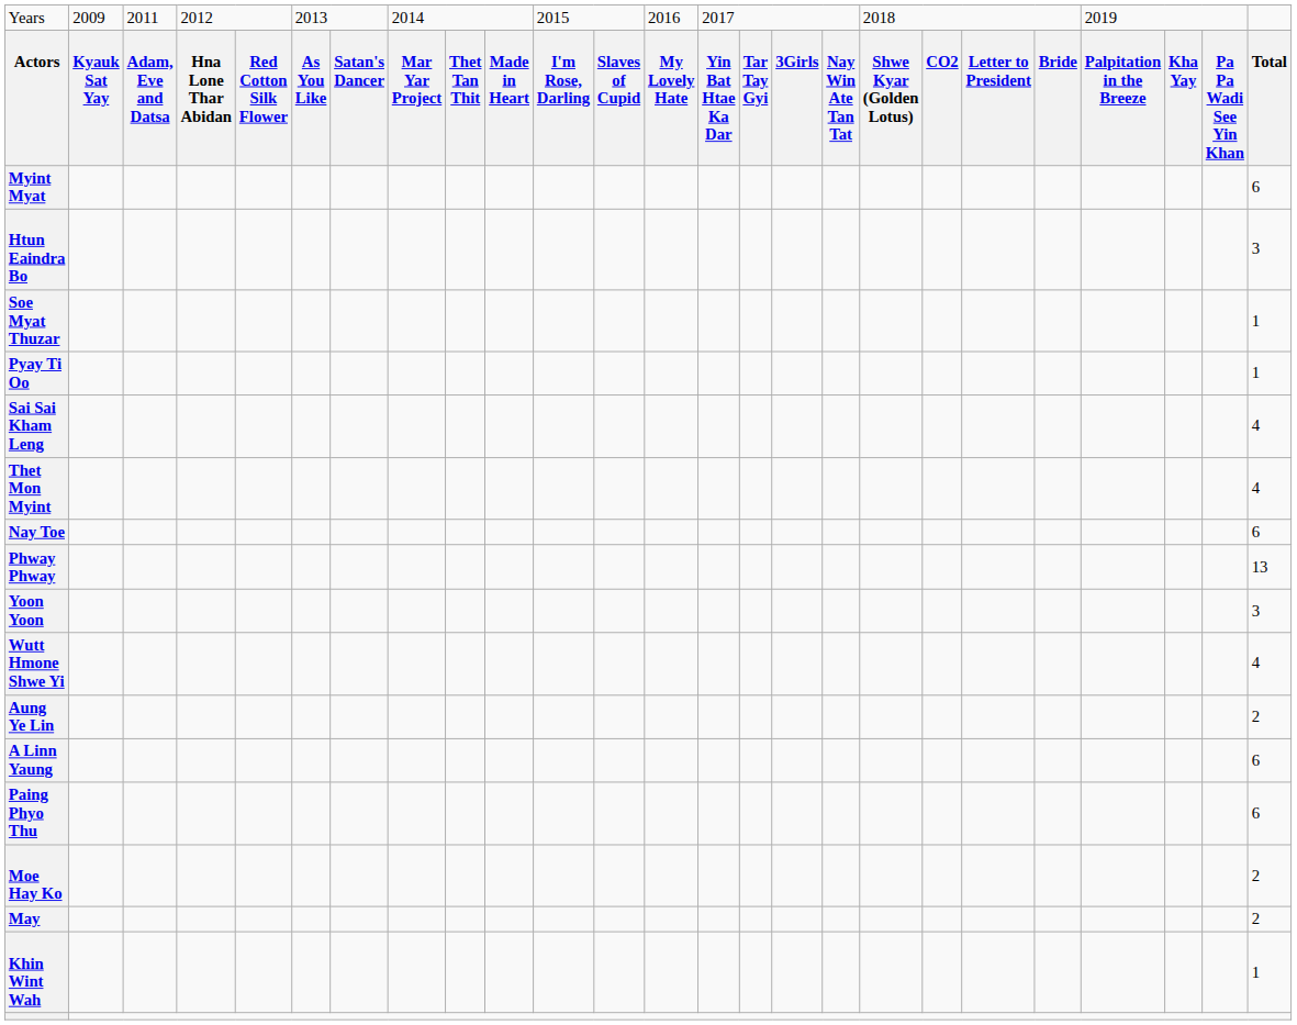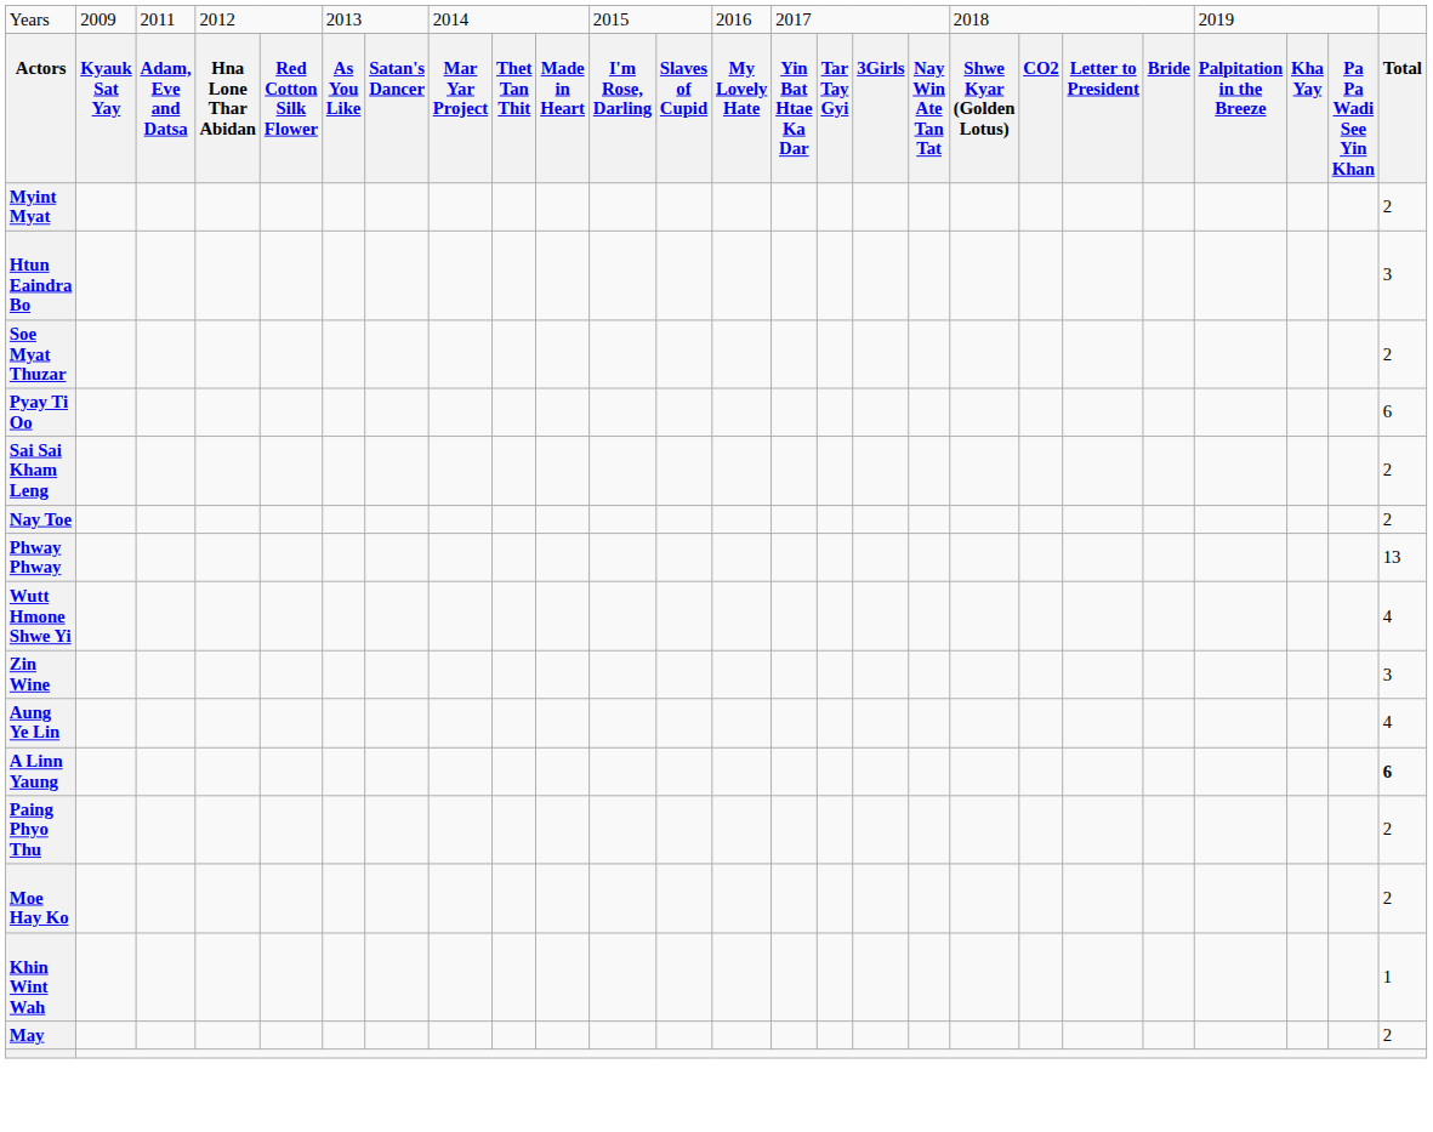 <table class="wikitable sortable mw-collapsible mw-collapsed">
 <tr>
 <td>Years</td>
 <td>2009</td>
 <td>2011</td>
 <td colspan=2>2012</td>
 <td colspan=2>2013</td>
 <td colspan=3>2014</td>
 <td colspan=2>2015</td>
 <td>2016</td>
 <td colspan=4>2017</td>
 <td colspan=4>2018</td>
 <td colspan=3>2019</td>
 </tr>
 <tr style="vertical-align:top;">
 <th scope="col"><br>Actors</th>
 <th scope="col"><br><a href='#'>Kyauk Sat Yay</a><br></th>
 <th scope="col"><br><a href='#'>Adam, Eve and Datsa</a><br></th>
 <th scope="col"><br>Hna Lone Thar Abidan<br></th>
 <th scope="col"><br><a href='#'>Red Cotton Silk Flower</a><br></th>
 <th scope="col"><br><a href='#'>As You Like</a><br></th>
 <th scope="col"><br><a href='#'>Satan's Dancer</a><br></th>
 <th scope="col"><br><a href='#'>Mar Yar Project</a><br></th>
 <th scope="col"><br><a href='#'>Thet Tan Thit</a><br></th>
 <th scope="col"><br><a href='#'>Made in Heart</a><br></th>
 <th scope="col"><br><a href='#'>I'm Rose, Darling</a><br></th>
 <th scope="col"><br><a href='#'>Slaves of Cupid</a><br></th>
 <th scope="col"><br><a href='#'>My Lovely Hate</a><br></th>
 <th scope="col"><br><a href='#'>Yin Bat Htae Ka Dar</a><br></th>
 <th scope="col"><br><a href='#'>Tar Tay Gyi</a><br></th>
 <th scope="col"><br><a href='#'>3Girls</a><br></th>
 <th scope="col"><br><a href='#'>Nay Win Ate Tan Tat</a><br></th>
 <th scope="col"><br><a href='#'>Shwe Kyar</a> (Golden Lotus)<br></th>
 <th scope="col"><br><a href='#'>CO2</a><br></th>
 <th scope="col"><br><a href='#'>Letter to President</a><br></th>
 <th scope="col"><br><a href='#'>Bride</a><br></th>
 <th scope="col"><br><a href='#'>Palpitation in the Breeze</a><br></th>
 <th scope="col"><br><a href='#'>Kha Yay</a><br></th>
 <th scope="col"><br><a href='#'>Pa Pa Wadi See Yin Khan</a><br></th>
 <th scope="col"><br>Total</th>
 </tr>
 <tr>
 <th scope="row"  style="text-align:left"><a href='#'>Myint Myat</a></th>
 <td></td>
 <td></td>
 <td></td>
 <td></td>
 <td></td>
 <td></td>
 <td></td>
 <td></td>
 <td></td>
 <td></td>
 <td></td>
 <td></td>
 <td></td>
 <td></td>
 <td></td>
 <td></td>
 <td></td>
 <td></td>
 <td></td>
 <td></td>
 <td></td>
 <td></td>
 <td></td>
-<td>6</td>
+<td>2</td>
 </tr>
 <tr>
 <th scope="row"  style="text-align:left"><br><a href='#'>Htun Eaindra Bo</a></th>
 <td></td>
 <td></td>
 <td></td>
 <td></td>
 <td></td>
 <td></td>
 <td></td>
 <td></td>
 <td></td>
 <td></td>
 <td></td>
 <td></td>
 <td></td>
 <td></td>
 <td></td>
 <td></td>
 <td></td>
 <td></td>
 <td></td>
 <td></td>
 <td></td>
 <td></td>
 <td></td>
 <td>3</td>
 </tr>
 <tr>
 <th scope="row"  style="text-align:left"><a href='#'>Soe Myat Thuzar</a></th>
 <td></td>
 <td></td>
 <td></td>
 <td></td>
 <td></td>
 <td></td>
 <td></td>
 <td></td>
 <td></td>
 <td></td>
 <td></td>
 <td></td>
 <td></td>
 <td></td>
 <td></td>
 <td></td>
 <td></td>
 <td></td>
 <td></td>
 <td></td>
 <td></td>
 <td></td>
 <td></td>
-<td>1</td>
+<td>2</td>
 </tr>
 <tr>
 <th scope="row"  style="text-align:left"><a href='#'>Pyay Ti Oo</a></th>
 <td></td>
 <td></td>
 <td></td>
 <td></td>
 <td></td>
 <td></td>
 <td></td>
 <td></td>
 <td></td>
 <td></td>
 <td></td>
 <td></td>
 <td></td>
 <td></td>
 <td></td>
 <td></td>
 <td></td>
 <td></td>
 <td></td>
 <td></td>
 <td></td>
 <td></td>
 <td></td>
-<td>1</td>
+<td>6</td>
 </tr>
 <tr>
 <th scope="row"  style="text-align:left"><a href='#'>Sai Sai Kham Leng</a></th>
 <td></td>
 <td></td>
 <td></td>
 <td></td>
 <td></td>
 <td></td>
 <td></td>
 <td></td>
 <td></td>
 <td></td>
 <td></td>
 <td></td>
 <td></td>
 <td></td>
 <td></td>
 <td></td>
 <td></td>
 <td></td>
 <td></td>
 <td></td>
 <td></td>
 <td></td>
 <td></td>
-<td>4</td>
-</tr>
-<tr>
-<th scope="row"  style="text-align:left"><a href='#'>Thet Mon Myint</a></th>
-<td></td>
-<td></td>
-<td></td>
-<td></td>
-<td></td>
-<td></td>
-<td></td>
-<td></td>
-<td></td>
-<td></td>
-<td></td>
-<td></td>
-<td></td>
-<td></td>
-<td></td>
-<td></td>
-<td></td>
-<td></td>
-<td></td>
-<td></td>
-<td></td>
-<td></td>
-<td></td>
-<td>4</td>
+<td>2</td>
 </tr>
 <tr>
 <th scope="row"  style="text-align:left"><a href='#'>Nay Toe</a></th>
 <td></td>
 <td></td>
 <td></td>
 <td></td>
 <td></td>
 <td></td>
 <td></td>
 <td></td>
 <td></td>
 <td></td>
 <td></td>
 <td></td>
 <td></td>
 <td></td>
 <td></td>
 <td></td>
 <td></td>
 <td></td>
 <td></td>
 <td></td>
 <td></td>
 <td></td>
 <td></td>
-<td>6</td>
+<td>2</td>
 </tr>
 <tr>
 <th scope="row"  style="text-align:left"><a href='#'>Phway Phway</a></th>
 <td></td>
 <td></td>
 <td></td>
 <td></td>
 <td></td>
 <td></td>
 <td></td>
 <td></td>
 <td></td>
 <td></td>
 <td></td>
 <td></td>
 <td></td>
 <td></td>
 <td></td>
 <td></td>
 <td></td>
 <td></td>
 <td></td>
 <td></td>
 <td></td>
 <td></td>
 <td></td>
 <td>13</td>
 </tr>
 <tr>
-<th scope="row"  style="text-align:left"><a href='#'>Yoon Yoon</a></th>
-<td></td>
-<td></td>
-<td></td>
-<td></td>
-<td></td>
-<td></td>
-<td></td>
-<td></td>
-<td></td>
-<td></td>
-<td></td>
-<td></td>
-<td></td>
-<td></td>
-<td></td>
-<td></td>
-<td></td>
-<td></td>
-<td></td>
-<td></td>
-<td></td>
-<td></td>
-<td></td>
-<td>3</td>
-</tr>
-<tr>
 <th scope="row"  style="text-align:left"><a href='#'>Wutt Hmone Shwe Yi</a></th>
 <td></td>
 <td></td>
 <td></td>
 <td></td>
 <td></td>
 <td></td>
 <td></td>
 <td></td>
 <td></td>
 <td></td>
 <td></td>
 <td></td>
 <td></td>
 <td></td>
 <td></td>
 <td></td>
 <td></td>
 <td></td>
 <td></td>
 <td></td>
 <td></td>
 <td></td>
 <td></td>
 <td>4</td>
 </tr>
 <tr>
+<th scope="row"  style="text-align:left"><a href='#'>Zin Wine</a></th>
+<td></td>
+<td></td>
+<td></td>
+<td></td>
+<td></td>
+<td></td>
+<td></td>
+<td></td>
+<td></td>
+<td></td>
+<td></td>
+<td></td>
+<td></td>
+<td></td>
+<td></td>
+<td></td>
+<td></td>
+<td></td>
+<td></td>
+<td></td>
+<td></td>
+<td></td>
+<td></td>
+<td>3</td>
+</tr>
+<tr>
 <th scope="row"  style="text-align:left"><a href='#'>Aung Ye Lin</a></th>
+<td></td>
+<td></td>
+<td></td>
+<td></td>
+<td></td>
+<td></td>
+<td></td>
+<td></td>
+<td></td>
+<td></td>
+<td></td>
+<td></td>
+<td></td>
+<td></td>
+<td></td>
+<td></td>
+<td></td>
+<td></td>
+<td></td>
+<td></td>
+<td></td>
+<td></td>
+<td></td>
+<td>4</td>
+</tr>
+<tr>
+<th scope="row"  style="text-align:left"><a href='#'>A Linn Yaung</a></th>
+<td></td>
+<td></td>
+<td></td>
+<td></td>
+<td></td>
+<td></td>
+<td></td>
+<td></td>
+<td></td>
+<td></td>
+<td></td>
+<td></td>
+<td></td>
+<td></td>
+<td></td>
+<td></td>
+<td></td>
+<td></td>
+<td></td>
+<td></td>
+<td></td>
+<td></td>
+<td></td>
+<td><strong>6</strong></td>
+</tr>
+<tr>
+<th scope="row"  style="text-align:left"><a href='#'>Paing Phyo Thu</a></th>
 <td></td>
 <td></td>
 <td></td>
 <td></td>
 <td></td>
 <td></td>
 <td></td>
 <td></td>
 <td></td>
 <td></td>
 <td></td>
 <td></td>
 <td></td>
 <td></td>
 <td></td>
 <td></td>
 <td></td>
 <td></td>
 <td></td>
 <td></td>
 <td></td>
 <td></td>
 <td></td>
 <td>2</td>
 </tr>
 <tr>
-<th scope="row"  style="text-align:left"><a href='#'>A Linn Yaung</a></th>
-<td></td>
-<td></td>
-<td></td>
-<td></td>
-<td></td>
-<td></td>
-<td></td>
-<td></td>
-<td></td>
-<td></td>
-<td></td>
-<td></td>
-<td></td>
-<td></td>
-<td></td>
-<td></td>
-<td></td>
-<td></td>
-<td></td>
-<td></td>
-<td></td>
-<td></td>
-<td></td>
-<td>6</td>
-</tr>
-<tr>
-<th scope="row"  style="text-align:left"><a href='#'>Paing Phyo Thu</a></th>
-<td></td>
-<td></td>
-<td></td>
-<td></td>
-<td></td>
-<td></td>
-<td></td>
-<td></td>
-<td></td>
-<td></td>
-<td></td>
-<td></td>
-<td></td>
-<td></td>
-<td></td>
-<td></td>
-<td></td>
-<td></td>
-<td></td>
-<td></td>
-<td></td>
-<td></td>
-<td></td>
-<td>6</td>
-</tr>
-<tr>
 <th scope="row"  style="text-align:left"><br><a href='#'>Moe Hay Ko</a></th>
-<td></td>
-<td></td>
-<td></td>
-<td></td>
-<td></td>
-<td></td>
-<td></td>
-<td></td>
-<td></td>
-<td></td>
-<td></td>
-<td></td>
-<td></td>
-<td></td>
-<td></td>
-<td></td>
-<td></td>
-<td></td>
-<td></td>
-<td></td>
-<td></td>
-<td></td>
-<td></td>
-<td>2</td>
-</tr>
-<tr>
-<th scope="row"  style="text-align:left"><a href='#'>May</a></th>
 <td></td>
 <td></td>
 <td></td>
 <td></td>
 <td></td>
 <td></td>
 <td></td>
 <td></td>
 <td></td>
 <td></td>
 <td></td>
 <td></td>
 <td></td>
 <td></td>
 <td></td>
 <td></td>
 <td></td>
 <td></td>
 <td></td>
 <td></td>
 <td></td>
 <td></td>
 <td></td>
 <td>2</td>
 </tr>
 <tr>
 <th scope="row"  style="text-align:left"><br><a href='#'>Khin Wint Wah</a></th>
 <td></td>
 <td></td>
 <td></td>
 <td></td>
 <td></td>
 <td></td>
 <td></td>
 <td></td>
 <td></td>
 <td></td>
 <td></td>
 <td></td>
 <td></td>
 <td></td>
 <td></td>
 <td></td>
 <td></td>
 <td></td>
 <td></td>
 <td></td>
 <td></td>
 <td></td>
 <td></td>
 <td>1</td>
 </tr>
 <tr>
+<th scope="row"  style="text-align:left"><a href='#'>May</a></th>
+<td></td>
+<td></td>
+<td></td>
+<td></td>
+<td></td>
+<td></td>
+<td></td>
+<td></td>
+<td></td>
+<td></td>
+<td></td>
+<td></td>
+<td></td>
+<td></td>
+<td></td>
+<td></td>
+<td></td>
+<td></td>
+<td></td>
+<td></td>
+<td></td>
+<td></td>
+<td></td>
+<td>2</td>
+</tr>
+<tr>
 <th></th>
 </tr>
 </table>
